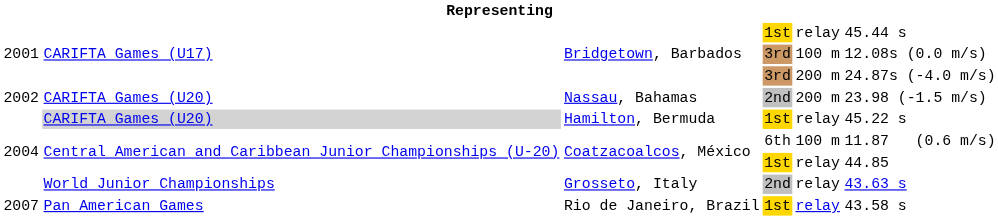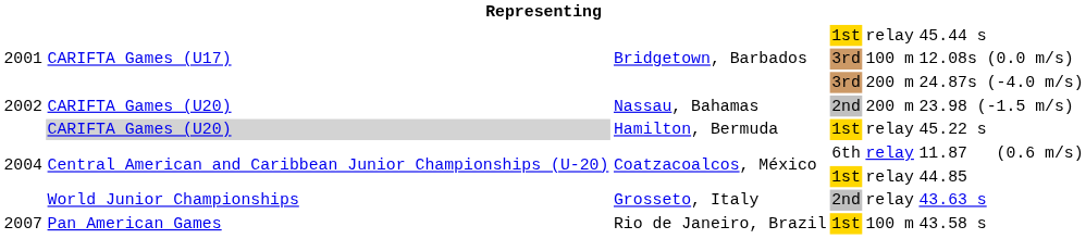 <table>
 <tr>
 <th colspan="6">Representing </th>
 </tr>
 <tr>
 <td rowspan = "3">2001</td>
 <td rowspan = "3"><a href='#'>CARIFTA Games (U17)</a></td>
 <td rowspan = "3"><a href='#'>Bridgetown</a>, Barbados</td>
 <td bgcolor=gold>1st</td>
 <td> relay</td>
 <td>45.44 s</td>
 </tr>
 <tr>
 <td bgcolor=cc9966>3rd</td>
 <td>100 m</td>
 <td>12.08s (0.0 m/s)</td>
 </tr>
 <tr>
 <td bgcolor=cc9966>3rd</td>
 <td>200 m</td>
 <td>24.87s (-4.0 m/s)</td>
 </tr>
 <tr>
 <td>2002</td>
 <td><a href='#'>CARIFTA Games (U20)</a></td>
 <td><a href='#'>Nassau</a>, Bahamas</td>
 <td bgcolor=silver>2nd</td>
 <td>200 m</td>
 <td>23.98 (-1.5 m/s)</td>
 </tr>
 <tr>
 <td rowspan = "4">2004</td>
 <td style="background: lightgrey;"><a href='#'>CARIFTA Games (U20)</a></td>
 <td><a href='#'>Hamilton</a>, Bermuda</td>
 <td bgcolor=gold>1st</td>
 <td> relay</td>
 <td>45.22 s</td>
 </tr>
 <tr>
 <td rowspan = "2"><a href='#'>Central American and Caribbean Junior Championships (U-20)</a></td>
 <td rowspan = "2"><a href='#'>Coatzacoalcos</a>, México</td>
 <td>6th</td>
-<td>100 m</td>
+<td><a href='#'> relay</a></td>
 <td>11.87   (0.6 m/s)</td>
 </tr>
 <tr>
 <td bgcolor=gold>1st</td>
 <td> relay</td>
 <td>44.85</td>
 </tr>
 <tr>
 <td><a href='#'>World Junior Championships</a></td>
 <td><a href='#'>Grosseto</a>, Italy</td>
 <td bgcolor="silver">2nd</td>
 <td> relay</td>
 <td><a href='#'>43.63 s</a></td>
 </tr>
 <tr>
 <td>2007</td>
 <td><a href='#'>Pan American Games</a></td>
 <td>Rio de Janeiro, Brazil</td>
 <td bgcolor="gold">1st</td>
-<td><a href='#'> relay</a></td>
+<td>100 m</td>
 <td>43.58 s</td>
 </tr>
 </table>
